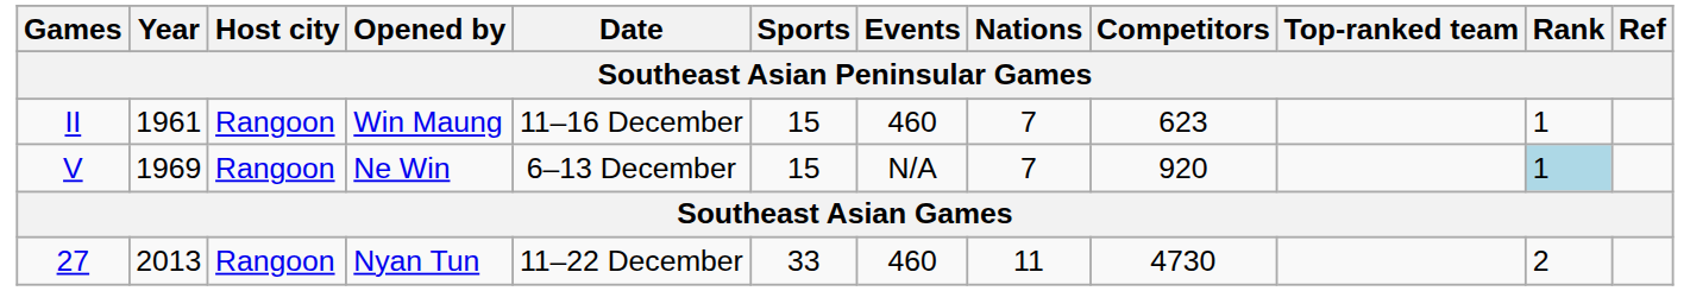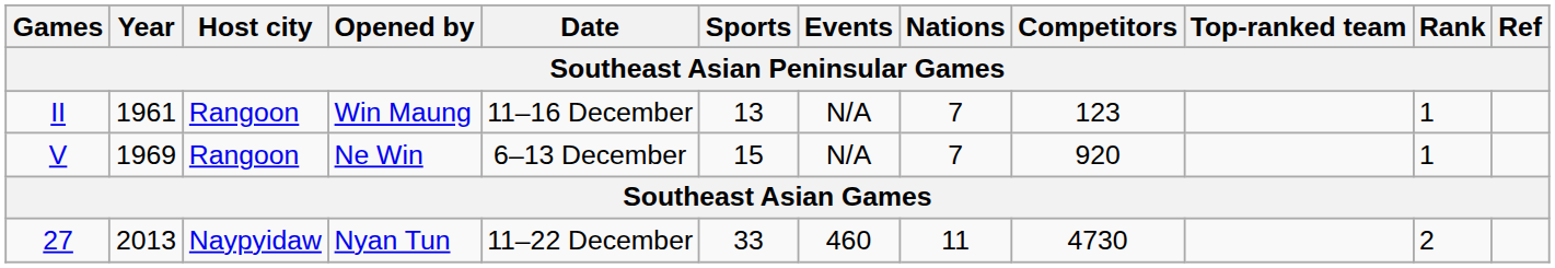 <table class="sortable wikitable" style="font-size: 85%; margin-left:auto; margin-right:auto;">
 <tr>
 <th rowspan="1">Games</th>
 <th rowspan="1">Year</th>
 <th rowspan="1">Host city</th>
 <th rowspan="1">Opened by</th>
 <th rowspan="1">Date</th>
 <th rowspan="1">Sports</th>
 <th rowspan="1">Events</th>
 <th rowspan="1">Nations</th>
 <th rowspan="1">Competitors</th>
 <th rowspan="1">Top-ranked team</th>
 <th rowspan="1">Rank</th>
 <th rowspan="1">Ref</th>
 </tr>
 <tr>
 <th colspan="12" style="text-align:center;"><strong>Southeast Asian Peninsular Games</strong></th>
 </tr>
 <tr>
 <td align="center"><a href='#'>II</a></td>
 <td align="center">1961</td>
 <td align="left"><a href='#'>Rangoon</a></td>
 <td align="left"><a href='#'>Win Maung</a> </td>
 <td align="center">11–16 December</td>
-<td align="center">15</td>
-<td align="center">460</td>
+<td align="center">13</td>
+<td align="center">N/A</td>
 <td align="center">7</td>
-<td align="center">623</td>
+<td align="center">123</td>
 <td align="left"></td>
 <td>1</td>
 <td align="center"></td>
 </tr>
 <tr>
 <td align="center"><a href='#'>V</a></td>
 <td align="center">1969</td>
 <td align="left"><a href='#'>Rangoon</a></td>
 <td align="left"><a href='#'>Ne Win</a> </td>
 <td align="center">6–13 December</td>
 <td align="center">15</td>
 <td align="center">N/A</td>
 <td align="center">7</td>
 <td align="center">920</td>
 <td align="left"></td>
-<td style="background: lightblue;">1</td>
+<td>1</td>
 <td align="center"></td>
 </tr>
 <tr>
 <th colspan="12" style="text-align:center;"><strong>Southeast Asian Games</strong></th>
 </tr>
 <tr>
 <td align="center"><a href='#'>27</a></td>
 <td align="center">2013</td>
-<td align="left"><a href='#'>Rangoon</a></td>
+<td align="left"><a href='#'>Naypyidaw</a></td>
 <td><a href='#'>Nyan Tun</a> </td>
 <td align="center">11–22 December</td>
 <td align="center">33</td>
 <td align="center">460</td>
 <td align="center">11</td>
 <td align="center">4730</td>
 <td></td>
 <td>2</td>
 <td align="center"></td>
 </tr>
 </table>
